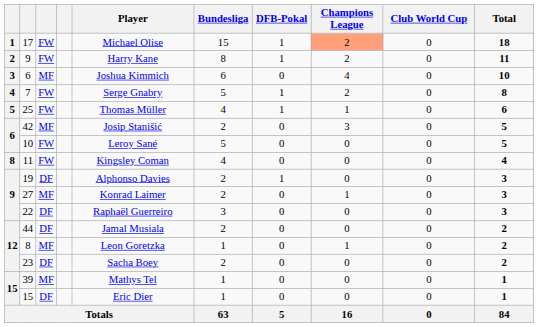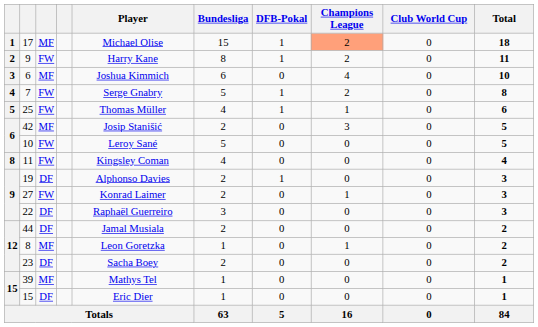 <table class="wikitable sortable" style="text-align:center">
 <tr>
 <th width=15></th>
 <th width=15></th>
 <th width=15></th>
 <th width=15></th>
 <th width=175>Player</th>
 <th width=80><a href='#'>Bundesliga</a></th>
 <th width=80><a href='#'>DFB-Pokal</a></th>
 <th width=100><a href='#'>Champions League</a></th>
 <th width=130><a href='#'>Club World Cup</a></th>
 <th width=80>Total</th>
 </tr>
 <tr>
 <th>1</th>
 <td align=center>17</td>
-<td align="center"><a href='#'>FW</a></td>
+<td align=center><a href='#'>MF</a></td>
 <td></td>
 <td><a href='#'>Michael Olise</a></td>
 <td>15</td>
 <td>1</td>
 <td style="background: lightsalmon;">2</td>
 <td>0</td>
 <td><strong>18</strong></td>
 </tr>
 <tr>
 <th>2</th>
 <td align=center>9</td>
 <td align=center><a href='#'>FW</a></td>
 <td></td>
 <td><a href='#'>Harry Kane</a></td>
 <td>8</td>
 <td>1</td>
 <td>2</td>
 <td>0</td>
 <td><strong>11</strong></td>
 </tr>
 <tr>
 <th>3</th>
 <td align=center>6</td>
 <td align=center><a href='#'>MF</a></td>
 <td></td>
 <td><a href='#'>Joshua Kimmich</a></td>
 <td>6</td>
 <td>0</td>
 <td>4</td>
 <td>0</td>
 <td><strong>10</strong></td>
 </tr>
 <tr>
 <th>4</th>
 <td align=center>7</td>
 <td align=center><a href='#'>FW</a></td>
 <td></td>
 <td><a href='#'>Serge Gnabry</a></td>
 <td>5</td>
 <td>1</td>
 <td>2</td>
 <td>0</td>
 <td><strong>8</strong></td>
 </tr>
 <tr>
 <th>5</th>
 <td align="center">25</td>
 <td align="center"><a href='#'>FW</a></td>
 <td></td>
 <td><a href='#'>Thomas Müller</a></td>
 <td>4</td>
 <td>1</td>
 <td>1</td>
 <td>0</td>
 <td><strong>6</strong></td>
 </tr>
 <tr>
 <th rowspan=2>6</th>
 <td align="center">42</td>
 <td align="center"><a href='#'>MF</a></td>
 <td></td>
 <td><a href='#'>Josip Stanišić</a></td>
 <td>2</td>
 <td>0</td>
 <td>3</td>
 <td>0</td>
 <td><strong>5</strong></td>
 </tr>
 <tr>
 <td align=center>10</td>
 <td align=center><a href='#'>FW</a></td>
 <td></td>
 <td><a href='#'>Leroy Sané</a></td>
 <td>5</td>
 <td>0</td>
 <td>0</td>
 <td>0</td>
 <td><strong>5</strong></td>
 </tr>
 <tr>
 <th>8</th>
 <td align=center>11</td>
 <td align=center><a href='#'>FW</a></td>
 <td></td>
 <td><a href='#'>Kingsley Coman</a></td>
 <td>4</td>
 <td>0</td>
 <td>0</td>
 <td>0</td>
 <td><strong>4</strong></td>
 </tr>
 <tr>
 <th rowspan=3>9</th>
 <td align=center>19</td>
 <td align=center><a href='#'>DF</a></td>
 <td></td>
 <td><a href='#'>Alphonso Davies</a></td>
 <td>2</td>
 <td>1</td>
 <td>0</td>
 <td>0</td>
 <td><strong>3</strong></td>
 </tr>
 <tr>
 <td align=center>27</td>
-<td align=center><a href='#'>MF</a></td>
+<td align=center><a href='#'>FW</a></td>
 <td></td>
 <td><a href='#'>Konrad Laimer</a></td>
 <td>2</td>
 <td>0</td>
 <td>1</td>
 <td>0</td>
 <td><strong>3</strong></td>
 </tr>
 <tr>
 <td align=center>22</td>
 <td align=center><a href='#'>DF</a></td>
 <td></td>
 <td><a href='#'>Raphaël Guerreiro</a></td>
 <td>3</td>
 <td>0</td>
 <td>0</td>
 <td>0</td>
 <td><strong>3</strong></td>
 </tr>
 <tr>
 <th rowspan=3>12</th>
 <td align=center>44</td>
 <td align=center><a href='#'>DF</a></td>
 <td></td>
 <td><a href='#'>Jamal Musiala</a></td>
 <td>2</td>
 <td>0</td>
 <td>0</td>
 <td>0</td>
 <td><strong>2</strong></td>
 </tr>
 <tr>
 <td align=center>8</td>
 <td align=center><a href='#'>MF</a></td>
 <td></td>
 <td><a href='#'>Leon Goretzka</a></td>
 <td>1</td>
 <td>0</td>
 <td>1</td>
 <td>0</td>
 <td><strong>2</strong></td>
 </tr>
 <tr>
 <td align=center>23</td>
 <td align=center><a href='#'>DF</a></td>
 <td></td>
 <td><a href='#'>Sacha Boey</a></td>
 <td>2</td>
 <td>0</td>
 <td>0</td>
 <td>0</td>
 <td><strong>2</strong></td>
 </tr>
 <tr>
 <th rowspan=2>15</th>
 <td align=center>39</td>
 <td align=center><a href='#'>MF</a></td>
 <td></td>
 <td><a href='#'>Mathys Tel</a></td>
 <td>1</td>
 <td>0</td>
 <td>0</td>
 <td>0</td>
 <td><strong>1</strong></td>
 </tr>
 <tr>
 <td align=center>15</td>
 <td align=center><a href='#'>DF</a></td>
 <td></td>
 <td><a href='#'>Eric Dier</a></td>
 <td>1</td>
 <td>0</td>
 <td>0</td>
 <td>0</td>
 <td><strong>1</strong></td>
 </tr>
 <tr>
 <th colspan="5">Totals</th>
 <th>63</th>
 <th>5</th>
 <th>16</th>
 <th>0</th>
 <th>84</th>
 </tr>
 </table>
